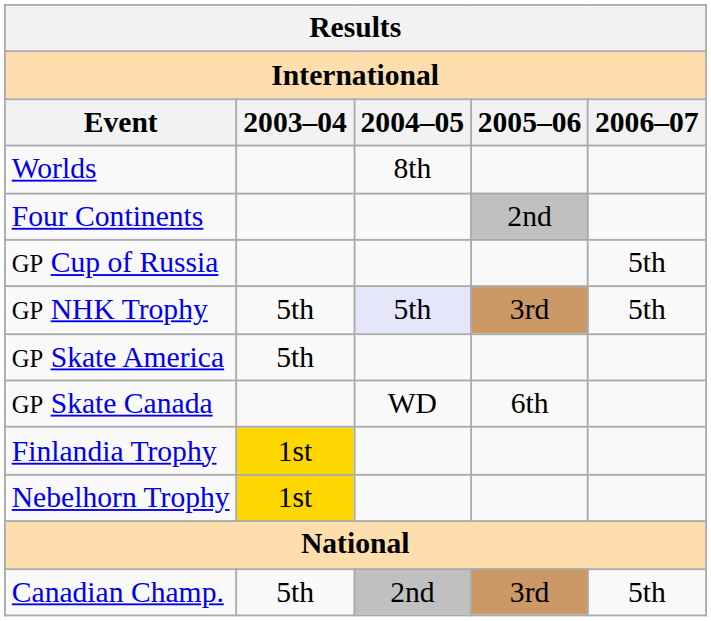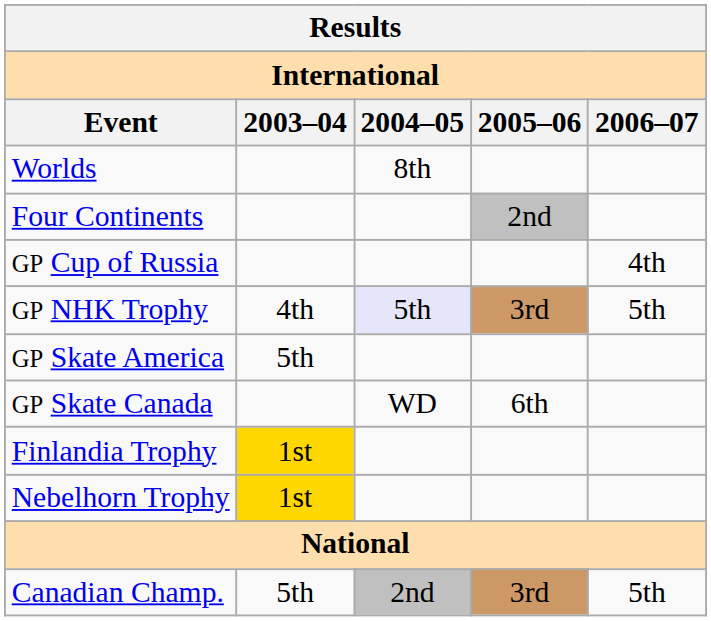 <table class="wikitable" style="text-align:center">
 <tr>
 <th colspan=5 align=center><strong>Results</strong></th>
 </tr>
 <tr>
 <th style="background-color: #ffdead; " colspan=5 align=center><strong>International</strong></th>
 </tr>
 <tr>
 <th>Event</th>
 <th>2003–04</th>
 <th>2004–05</th>
 <th>2005–06</th>
 <th>2006–07</th>
 </tr>
 <tr>
 <td align=left><a href='#'>Worlds</a></td>
 <td></td>
 <td>8th</td>
 <td></td>
 <td></td>
 </tr>
 <tr>
 <td align=left><a href='#'>Four Continents</a></td>
 <td></td>
 <td></td>
 <td bgcolor=silver>2nd</td>
 <td></td>
 </tr>
 <tr>
 <td align=left><small>GP</small> <a href='#'>Cup of Russia</a></td>
 <td></td>
 <td></td>
 <td></td>
-<td>5th</td>
+<td>4th</td>
 </tr>
 <tr>
 <td align=left><small>GP</small> <a href='#'>NHK Trophy</a></td>
-<td>5th</td>
+<td>4th</td>
 <td style="background: lavender;">5th</td>
 <td bgcolor=cc9966>3rd</td>
 <td>5th</td>
 </tr>
 <tr>
 <td align=left><small>GP</small> <a href='#'>Skate America</a></td>
 <td>5th</td>
 <td></td>
 <td></td>
 <td></td>
 </tr>
 <tr>
 <td align=left><small>GP</small> <a href='#'>Skate Canada</a></td>
 <td></td>
 <td>WD</td>
 <td>6th</td>
 <td></td>
 </tr>
 <tr>
 <td align=left><a href='#'>Finlandia Trophy</a></td>
 <td bgcolor=gold>1st</td>
 <td></td>
 <td></td>
 <td></td>
 </tr>
 <tr>
 <td align=left><a href='#'>Nebelhorn Trophy</a></td>
 <td bgcolor=gold>1st</td>
 <td></td>
 <td></td>
 <td></td>
 </tr>
 <tr>
 <th style="background-color: #ffdead; " colspan=5 align=center><strong>National</strong></th>
 </tr>
 <tr>
 <td align=left><a href='#'>Canadian Champ.</a></td>
 <td>5th</td>
 <td bgcolor=silver>2nd</td>
 <td bgcolor=cc9966>3rd</td>
 <td>5th</td>
 </tr>
 </table>
